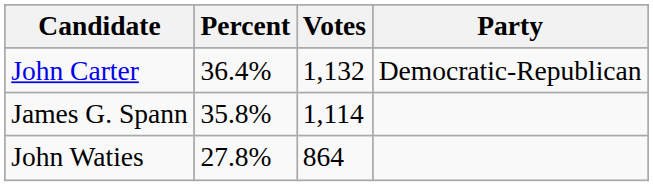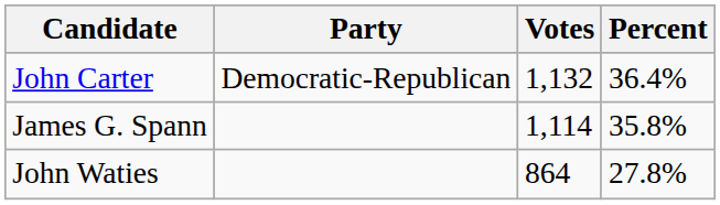 <table class=wikitable>
 <tr>
 <th>Candidate</th>
+<th>Party</th>
+<th>Votes</th>
 <th>Percent</th>
-<th>Votes</th>
-<th>Party</th>
 </tr>
 <tr>
 <td><a href='#'>John Carter</a></td>
+<td>Democratic-Republican</td>
+<td>1,132</td>
 <td>36.4%</td>
-<td>1,132</td>
-<td>Democratic-Republican</td>
 </tr>
 <tr>
 <td>James G. Spann</td>
+<td></td>
+<td>1,114</td>
 <td>35.8%</td>
-<td>1,114</td>
-<td></td>
 </tr>
 <tr>
 <td>John Waties</td>
+<td></td>
+<td>864</td>
 <td>27.8%</td>
-<td>864</td>
-<td></td>
 </tr>
 </table>
